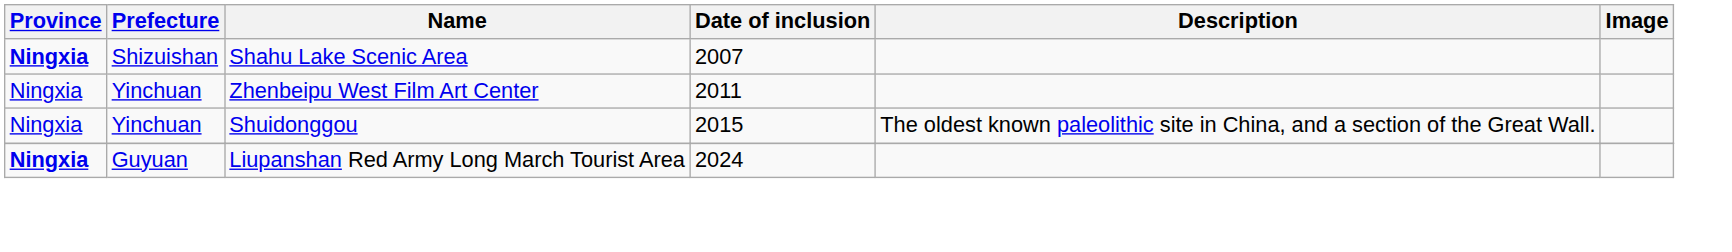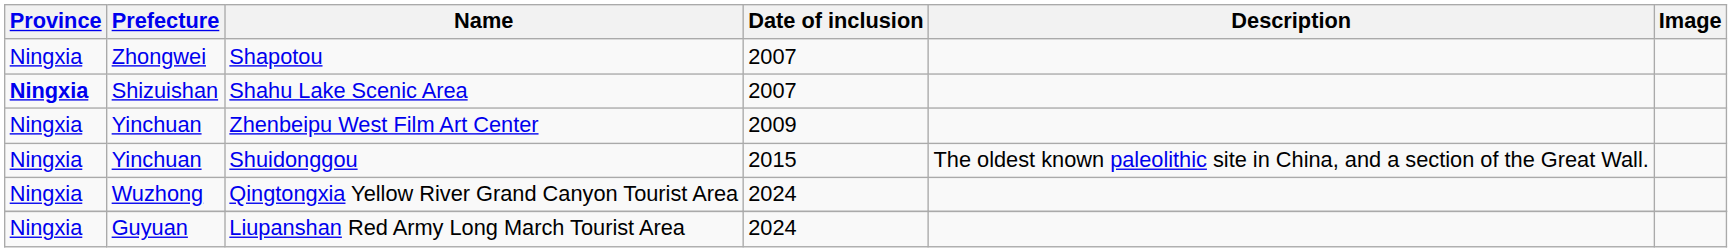 <table class="wikitable sortable" style="text-align:left;">
 <tr>
 <th scope="col"><a href='#'>Province</a></th>
 <th scope="col"><a href='#'>Prefecture</a></th>
 <th scope="col">Name</th>
 <th scope="col">Date of inclusion</th>
 <th scope="col">Description</th>
 <th scope="col">Image</th>
+</tr>
+<tr>
+<td><a href='#'>Ningxia</a></td>
+<td><a href='#'>Zhongwei</a></td>
+<td><a href='#'>Shapotou</a></td>
+<td>2007</td>
+<td></td>
+<td></td>
 </tr>
 <tr>
 <td><strong><a href='#'>Ningxia</a></strong></td>
 <td><a href='#'>Shizuishan</a></td>
 <td><a href='#'>Shahu Lake Scenic Area</a></td>
 <td>2007</td>
 <td></td>
 <td></td>
 </tr>
 <tr>
 <td><a href='#'>Ningxia</a></td>
 <td><a href='#'>Yinchuan</a></td>
 <td><a href='#'>Zhenbeipu West Film Art Center</a></td>
-<td>2011</td>
+<td>2009</td>
 <td></td>
 <td></td>
 </tr>
 <tr>
 <td><a href='#'>Ningxia</a></td>
 <td><a href='#'>Yinchuan</a></td>
 <td><a href='#'>Shuidonggou</a></td>
 <td>2015</td>
 <td>The oldest known <a href='#'>paleolithic</a> site in China, and a section of the Great Wall.</td>
 <td></td>
 </tr>
 <tr>
+<td><a href='#'>Ningxia</a></td>
+<td><a href='#'>Wuzhong</a></td>
+<td><a href='#'>Qingtongxia</a> Yellow River Grand Canyon Tourist Area</td>
+<td>2024</td>
+<td></td>
+<td></td>
 </tr>
 <tr>
-<td><strong><a href='#'>Ningxia</a></strong></td>
+</tr>
+<tr>
+<td><a href='#'>Ningxia</a></td>
 <td><a href='#'>Guyuan</a></td>
 <td><a href='#'>Liupanshan</a> Red Army Long March Tourist Area</td>
 <td>2024</td>
 <td></td>
 <td></td>
 </tr>
 </table>
